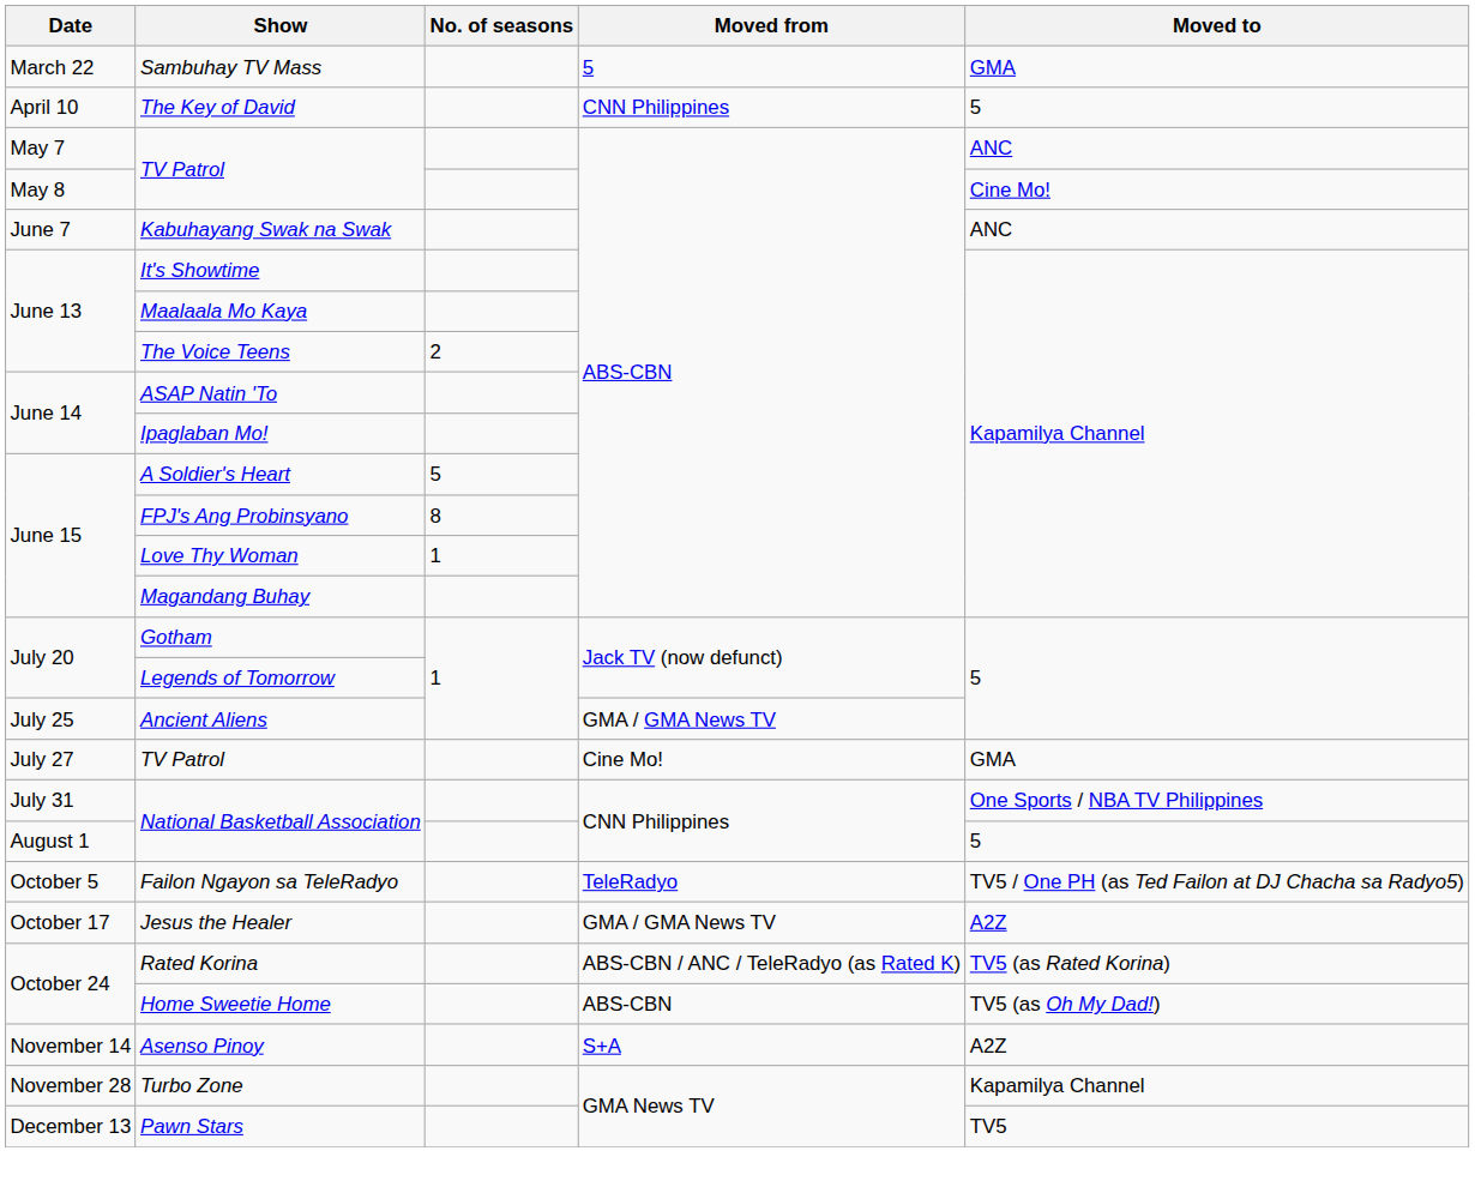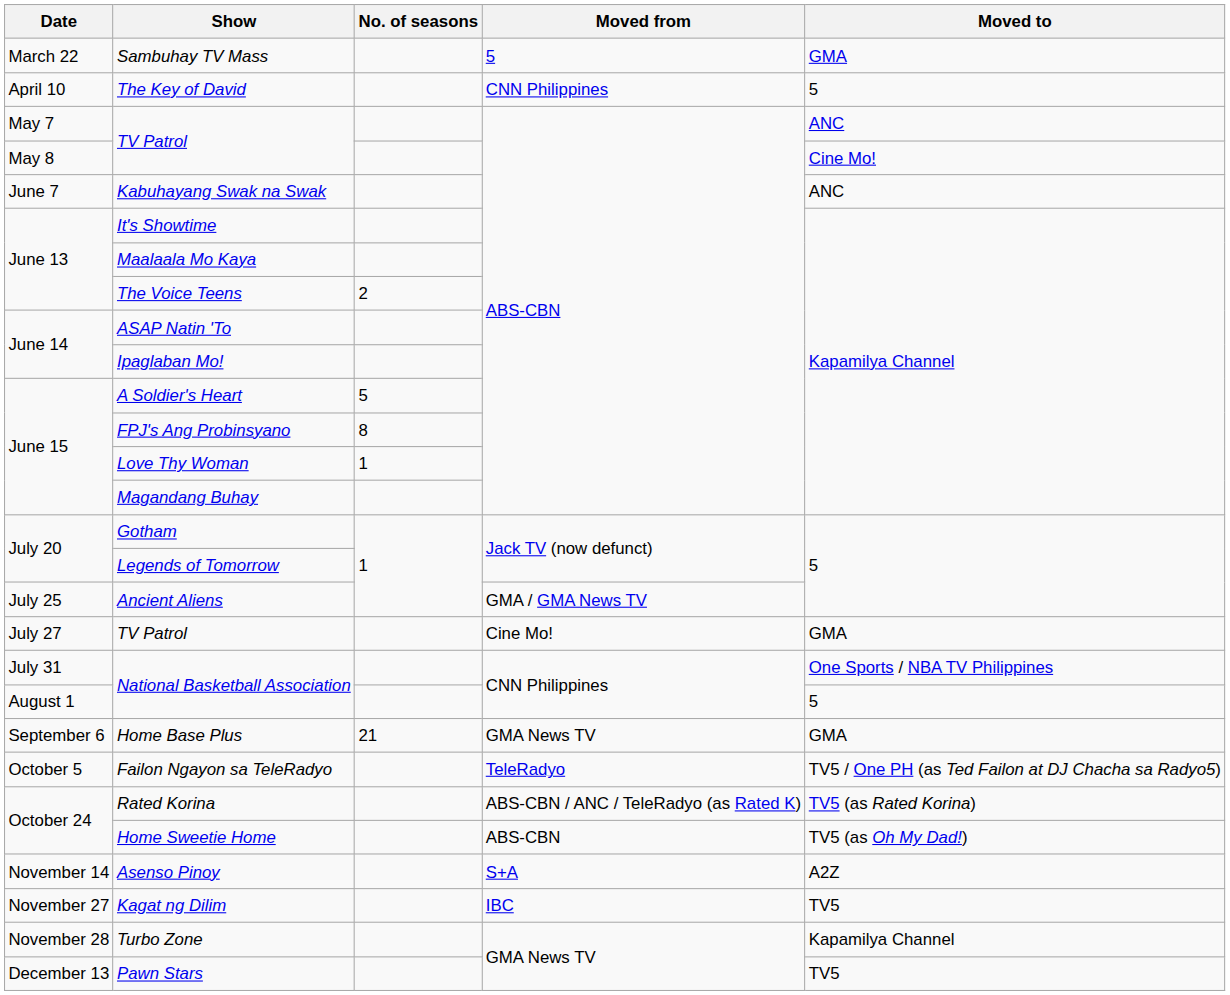 <table class="wikitable" style="text-align:left; line-height:25px; width:auto;">
 <tr>
 <th>Date</th>
 <th>Show</th>
 <th>No. of seasons</th>
 <th>Moved from</th>
 <th>Moved to</th>
 </tr>
 <tr>
 <td>March 22</td>
 <td><em>Sambuhay TV Mass</em></td>
 <td></td>
 <td><a href='#'>5</a></td>
 <td><a href='#'>GMA</a></td>
 </tr>
 <tr>
 <td>April 10</td>
 <td><em><a href='#'>The Key of David</a></em></td>
 <td></td>
 <td><a href='#'>CNN Philippines</a></td>
 <td>5</td>
 </tr>
 <tr>
 <td>May 7</td>
 <td rowspan="2"><em><a href='#'>TV Patrol</a></em></td>
 <td></td>
 <td rowspan="12"><a href='#'>ABS-CBN</a></td>
 <td><a href='#'>ANC</a></td>
 </tr>
 <tr>
 <td>May 8</td>
 <td></td>
 <td><a href='#'>Cine Mo!</a></td>
 </tr>
 <tr>
 <td>June 7</td>
 <td><em><a href='#'>Kabuhayang Swak na Swak</a></em></td>
 <td></td>
 <td>ANC</td>
 </tr>
 <tr>
 <td rowspan="3">June 13</td>
 <td><em><a href='#'>It's Showtime</a></em></td>
 <td></td>
 <td rowspan="9"><a href='#'>Kapamilya Channel</a></td>
 </tr>
 <tr>
 <td><em><a href='#'>Maalaala Mo Kaya</a></em></td>
 <td></td>
 </tr>
 <tr>
 <td><em><a href='#'>The Voice Teens</a></em></td>
 <td>2</td>
 </tr>
 <tr>
 <td rowspan="2">June 14</td>
 <td><em><a href='#'>ASAP Natin 'To</a></em></td>
 <td></td>
 </tr>
 <tr>
 <td><em><a href='#'>Ipaglaban Mo!</a></em></td>
 <td></td>
 </tr>
 <tr>
 <td rowspan="4">June 15</td>
 <td><em><a href='#'>A Soldier's Heart</a></em></td>
 <td>5</td>
 </tr>
 <tr>
 <td><em><a href='#'>FPJ's Ang Probinsyano</a></em></td>
 <td>8</td>
 </tr>
 <tr>
 <td><em><a href='#'>Love Thy Woman</a></em></td>
 <td>1</td>
 </tr>
 <tr>
 <td><em><a href='#'>Magandang Buhay</a></em></td>
 <td></td>
 </tr>
 <tr>
 <td rowspan="2">July 20</td>
 <td><em><a href='#'>Gotham</a></em></td>
 <td rowspan="3">1</td>
 <td rowspan="2"><a href='#'>Jack TV</a> (now defunct)</td>
 <td rowspan="3">5</td>
 </tr>
 <tr>
 <td><em><a href='#'>Legends of Tomorrow</a></em></td>
 </tr>
 <tr>
 <td>July 25</td>
 <td><em><a href='#'>Ancient Aliens</a></em></td>
 <td>GMA / <a href='#'>GMA News TV</a></td>
 </tr>
 <tr>
 <td>July 27</td>
 <td><em>TV Patrol</em></td>
 <td></td>
 <td>Cine Mo!</td>
 <td>GMA</td>
 </tr>
 <tr>
 <td>July 31</td>
 <td rowspan="2"><em><a href='#'>National Basketball Association</a></em></td>
 <td></td>
 <td rowspan="2">CNN Philippines</td>
 <td><a href='#'>One Sports</a> / <a href='#'>NBA TV Philippines</a></td>
 </tr>
 <tr>
 <td>August 1</td>
 <td></td>
 <td>5</td>
 </tr>
 <tr>
+<td>September 6</td>
+<td><em>Home Base Plus</em></td>
+<td>21</td>
+<td>GMA News TV</td>
+<td>GMA</td>
+</tr>
+<tr>
 <td>October 5</td>
 <td><em>Failon Ngayon sa TeleRadyo</em></td>
 <td></td>
 <td><a href='#'>TeleRadyo</a></td>
 <td>TV5 / <a href='#'>One PH</a> (as <em>Ted Failon at DJ Chacha sa Radyo5</em>)</td>
-</tr>
-<tr>
-<td>October 17</td>
-<td><em>Jesus the Healer</em></td>
-<td></td>
-<td>GMA / GMA News TV</td>
-<td><a href='#'>A2Z</a></td>
 </tr>
 <tr>
 <td rowspan="2">October 24</td>
 <td><em>Rated Korina</em></td>
 <td></td>
 <td>ABS-CBN / ANC / TeleRadyo (as <a href='#'>Rated K</a>)</td>
 <td><a href='#'>TV5</a> (as <em>Rated Korina</em>)</td>
 </tr>
 <tr>
 <td><em><a href='#'>Home Sweetie Home</a></em></td>
 <td></td>
 <td>ABS-CBN</td>
 <td>TV5 (as <em><a href='#'>Oh My Dad!</a></em>)</td>
 </tr>
 <tr>
 <td>November 14</td>
 <td><em><a href='#'>Asenso Pinoy</a></em></td>
 <td></td>
 <td><a href='#'>S+A</a></td>
 <td>A2Z</td>
 </tr>
 <tr>
+<td>November 27</td>
+<td><em><a href='#'>Kagat ng Dilim</a></em></td>
+<td></td>
+<td><a href='#'>IBC</a></td>
+<td>TV5</td>
+</tr>
+<tr>
 <td>November 28</td>
 <td><em>Turbo Zone</em></td>
 <td></td>
 <td rowspan="2">GMA News TV</td>
 <td>Kapamilya Channel</td>
 </tr>
 <tr>
 <td>December 13</td>
 <td><em><a href='#'>Pawn Stars</a></em></td>
 <td></td>
 <td>TV5</td>
 </tr>
 </table>
